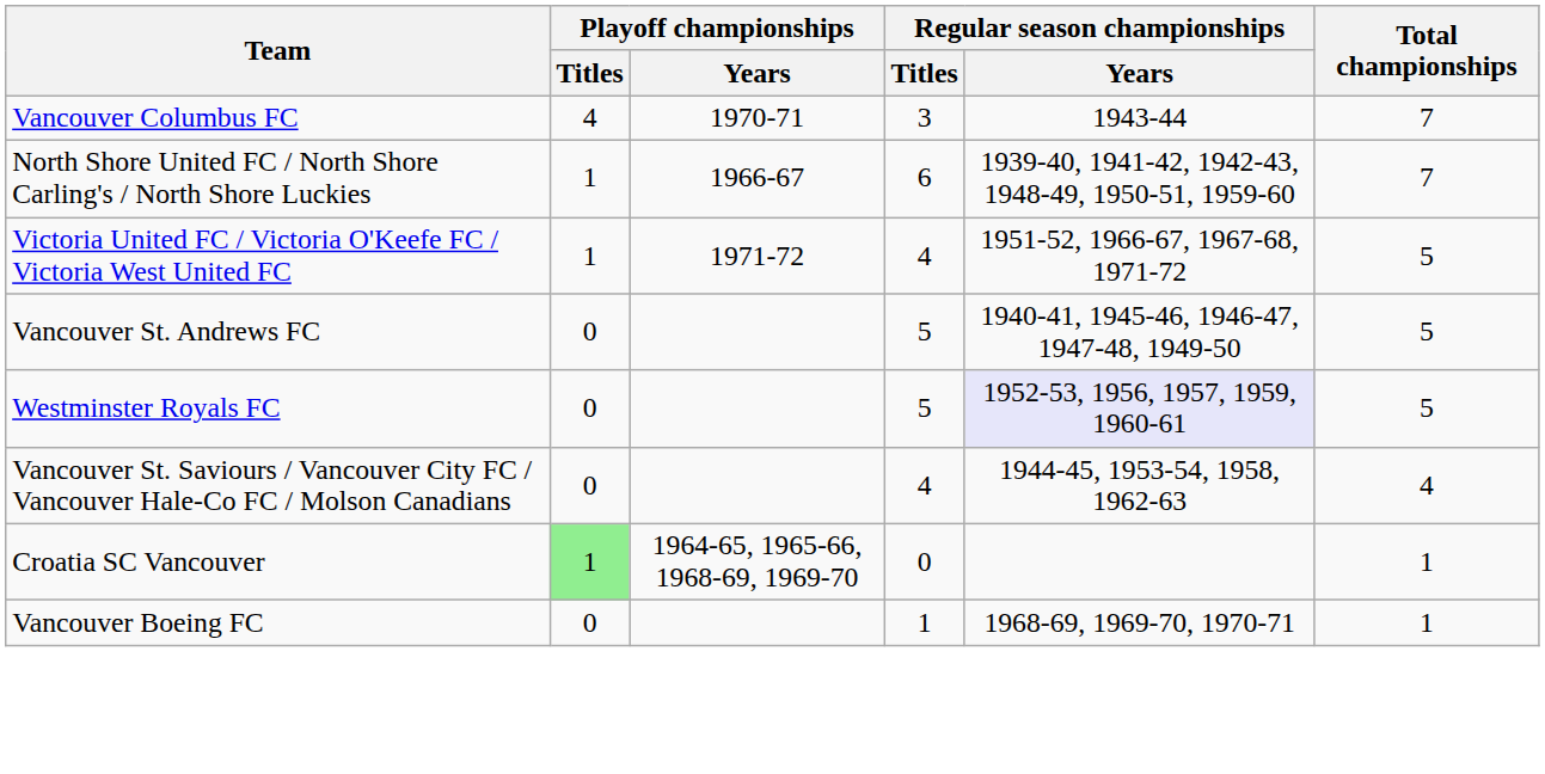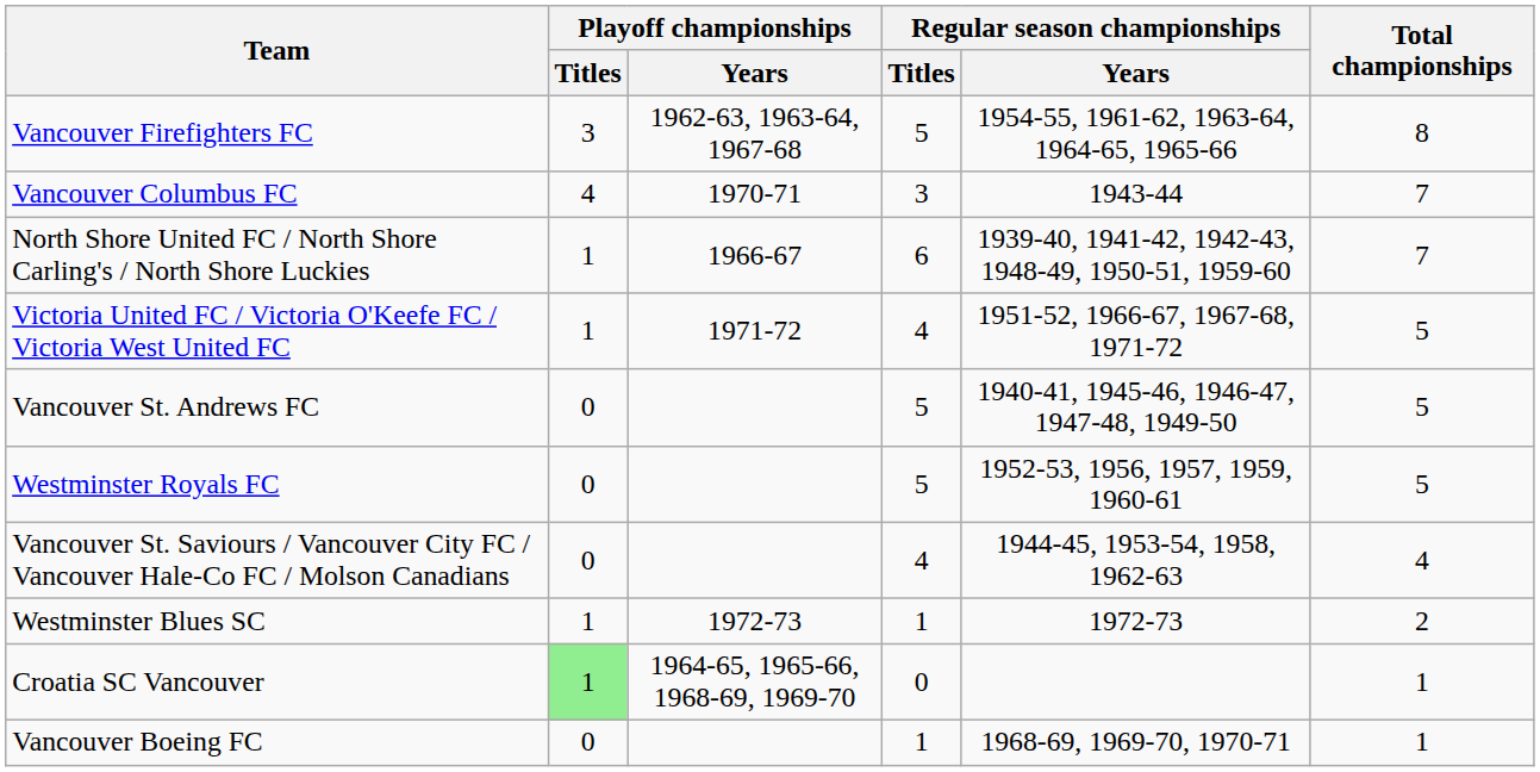 <table class="wikitable sortable" style="text-align: center;">
 <tr>
 <th rowspan="2">Team</th>
 <th colspan="2">Playoff championships</th>
 <th colspan="2">Regular season championships</th>
 <th rowspan="2">Total championships</th>
 </tr>
 <tr>
 <th>Titles</th>
 <th>Years</th>
 <th>Titles</th>
 <th>Years</th>
+</tr>
+<tr>
+<td align=left><a href='#'>Vancouver Firefighters FC</a></td>
+<td>3</td>
+<td>1962-63, 1963-64, 1967-68</td>
+<td>5</td>
+<td>1954-55, 1961-62, 1963-64, 1964-65, 1965-66</td>
+<td>8</td>
 </tr>
 <tr>
 <td align=left><a href='#'>Vancouver Columbus FC</a></td>
 <td>4</td>
 <td>1970-71</td>
 <td>3</td>
 <td>1943-44</td>
 <td>7</td>
 </tr>
 <tr>
 <td align=left>North Shore United FC / North Shore Carling's / North Shore Luckies</td>
 <td>1</td>
 <td>1966-67</td>
 <td>6</td>
 <td>1939-40, 1941-42, 1942-43, 1948-49, 1950-51, 1959-60</td>
 <td>7</td>
 </tr>
 <tr>
 <td align=left><a href='#'>Victoria United FC / Victoria O'Keefe FC / Victoria West United FC</a></td>
 <td>1</td>
 <td>1971-72</td>
 <td>4</td>
 <td>1951-52, 1966-67, 1967-68, 1971-72</td>
 <td>5</td>
 </tr>
 <tr>
 <td align=left>Vancouver St. Andrews FC</td>
 <td>0</td>
 <td></td>
 <td>5</td>
 <td>1940-41, 1945-46, 1946-47, 1947-48, 1949-50</td>
 <td>5</td>
 </tr>
 <tr>
 <td align=left><a href='#'>Westminster Royals FC</a></td>
 <td>0</td>
 <td></td>
 <td>5</td>
-<td style="background: lavender;">1952-53, 1956, 1957, 1959, 1960-61</td>
+<td>1952-53, 1956, 1957, 1959, 1960-61</td>
 <td>5</td>
 </tr>
 <tr>
 <td align=left>Vancouver St. Saviours / Vancouver City FC / Vancouver Hale-Co FC / Molson Canadians</td>
 <td>0</td>
 <td></td>
 <td>4</td>
 <td>1944-45, 1953-54, 1958, 1962-63</td>
 <td>4</td>
+</tr>
+<tr>
+<td align=left>Westminster Blues SC</td>
+<td>1</td>
+<td>1972-73</td>
+<td>1</td>
+<td>1972-73</td>
+<td>2</td>
 </tr>
 <tr>
 <td align=left>Croatia SC Vancouver</td>
 <td style="background: lightgreen;">1</td>
 <td>1964-65, 1965-66, 1968-69, 1969-70</td>
 <td>0</td>
 <td></td>
 <td>1</td>
 </tr>
 <tr>
 <td align=left>Vancouver Boeing FC</td>
 <td>0</td>
 <td></td>
 <td>1</td>
 <td>1968-69, 1969-70, 1970-71</td>
 <td>1</td>
 </tr>
 </table>
